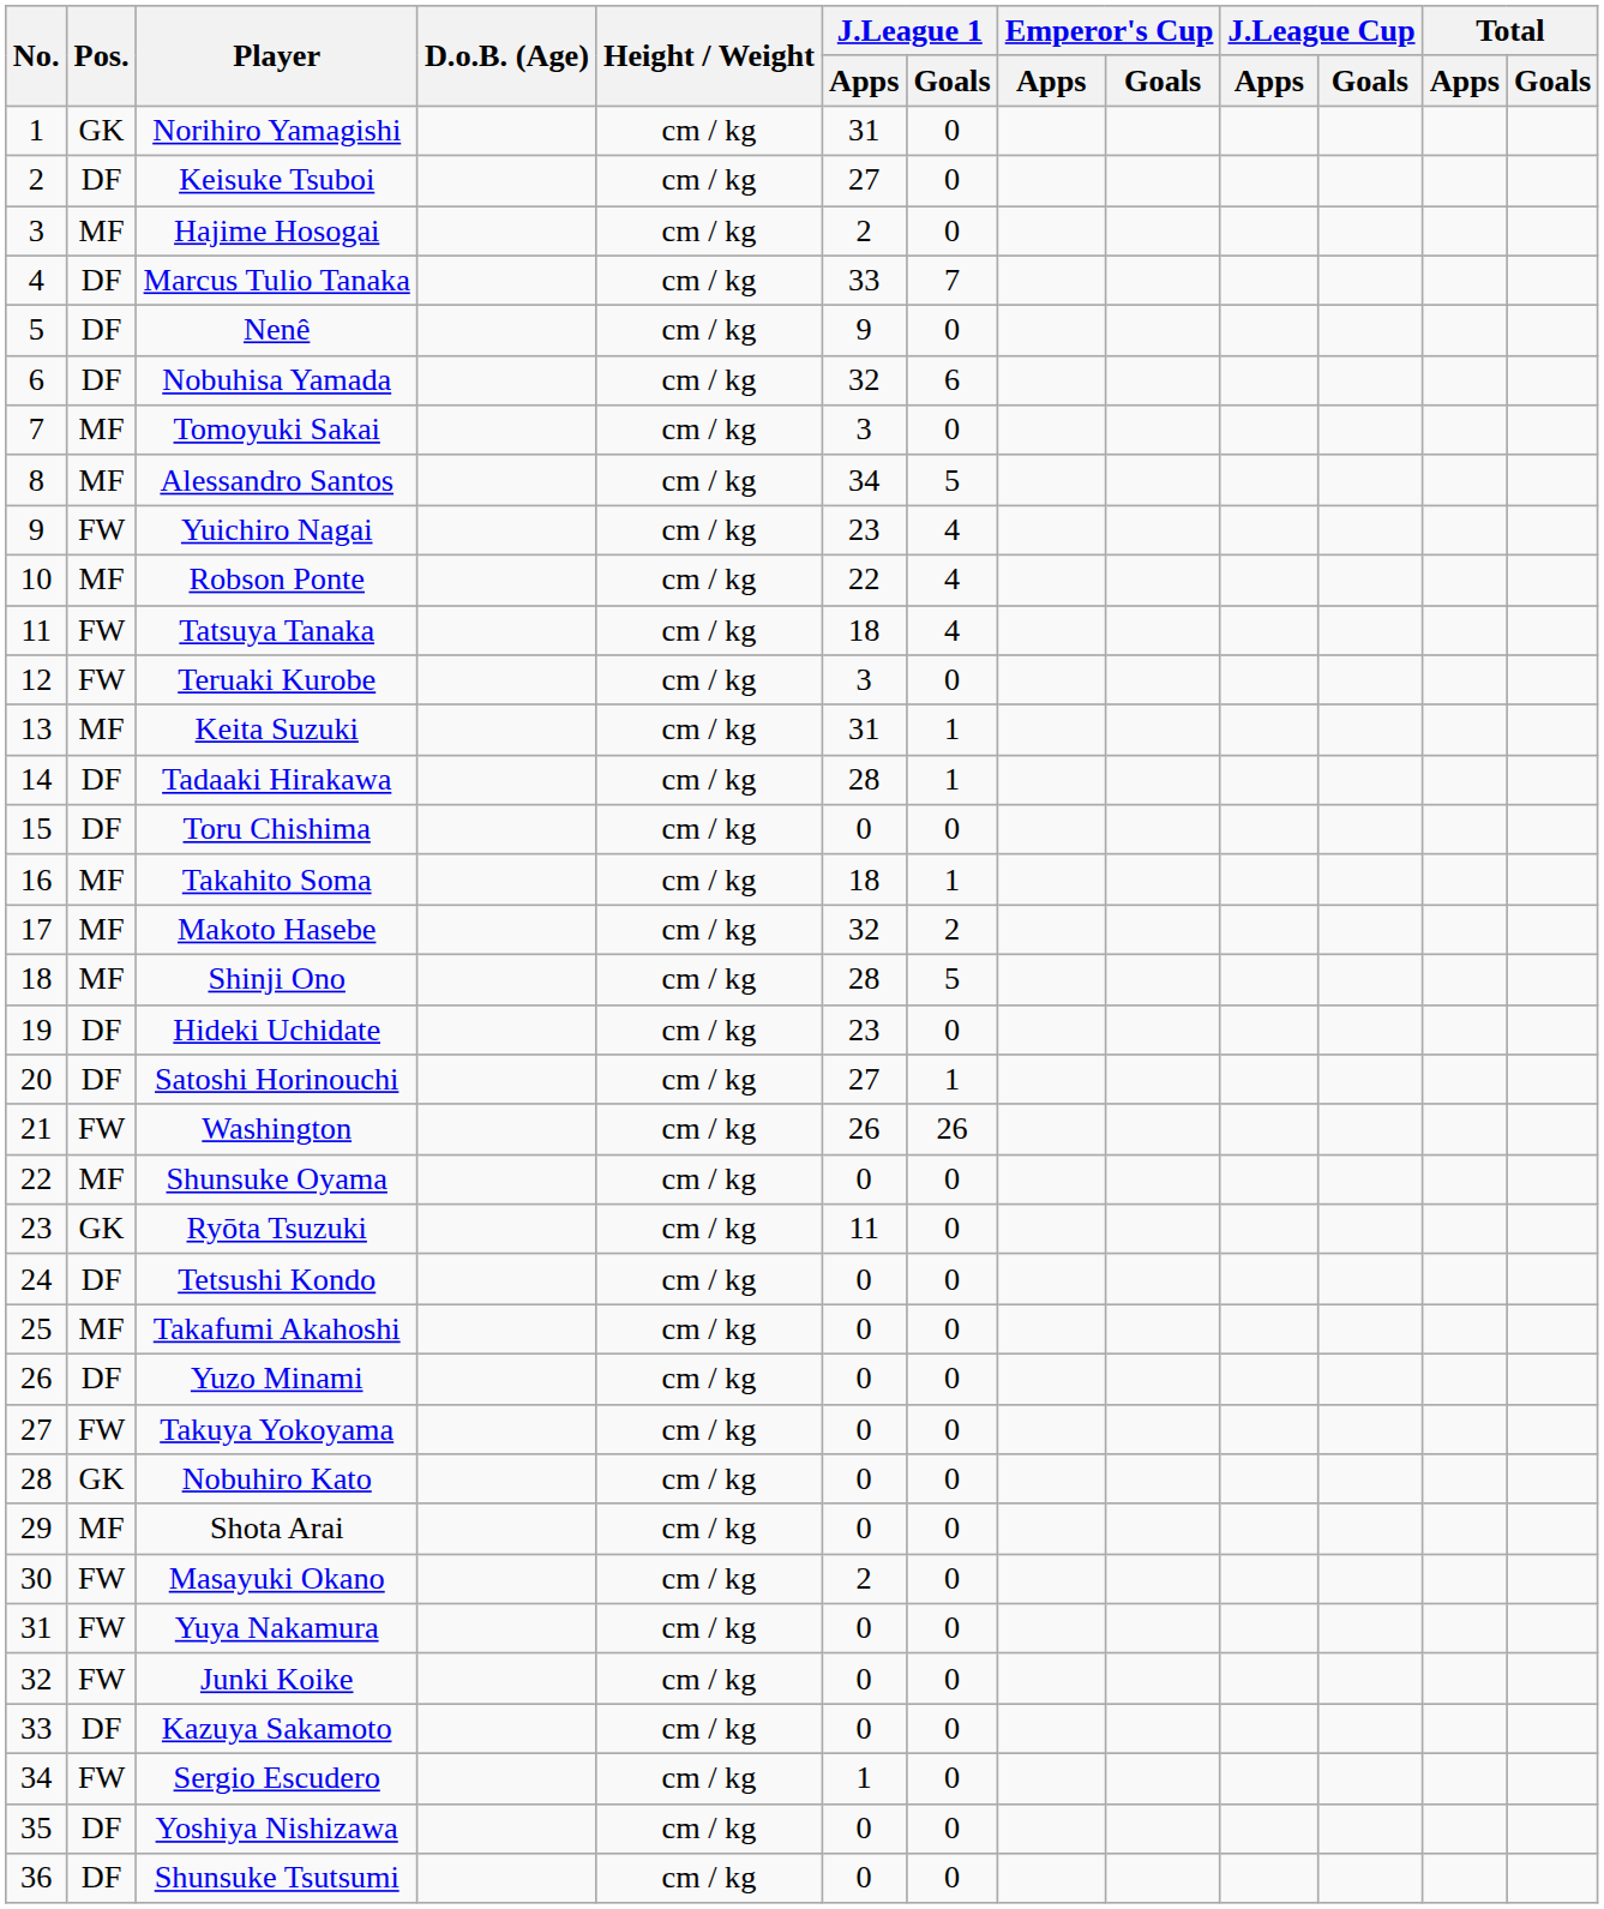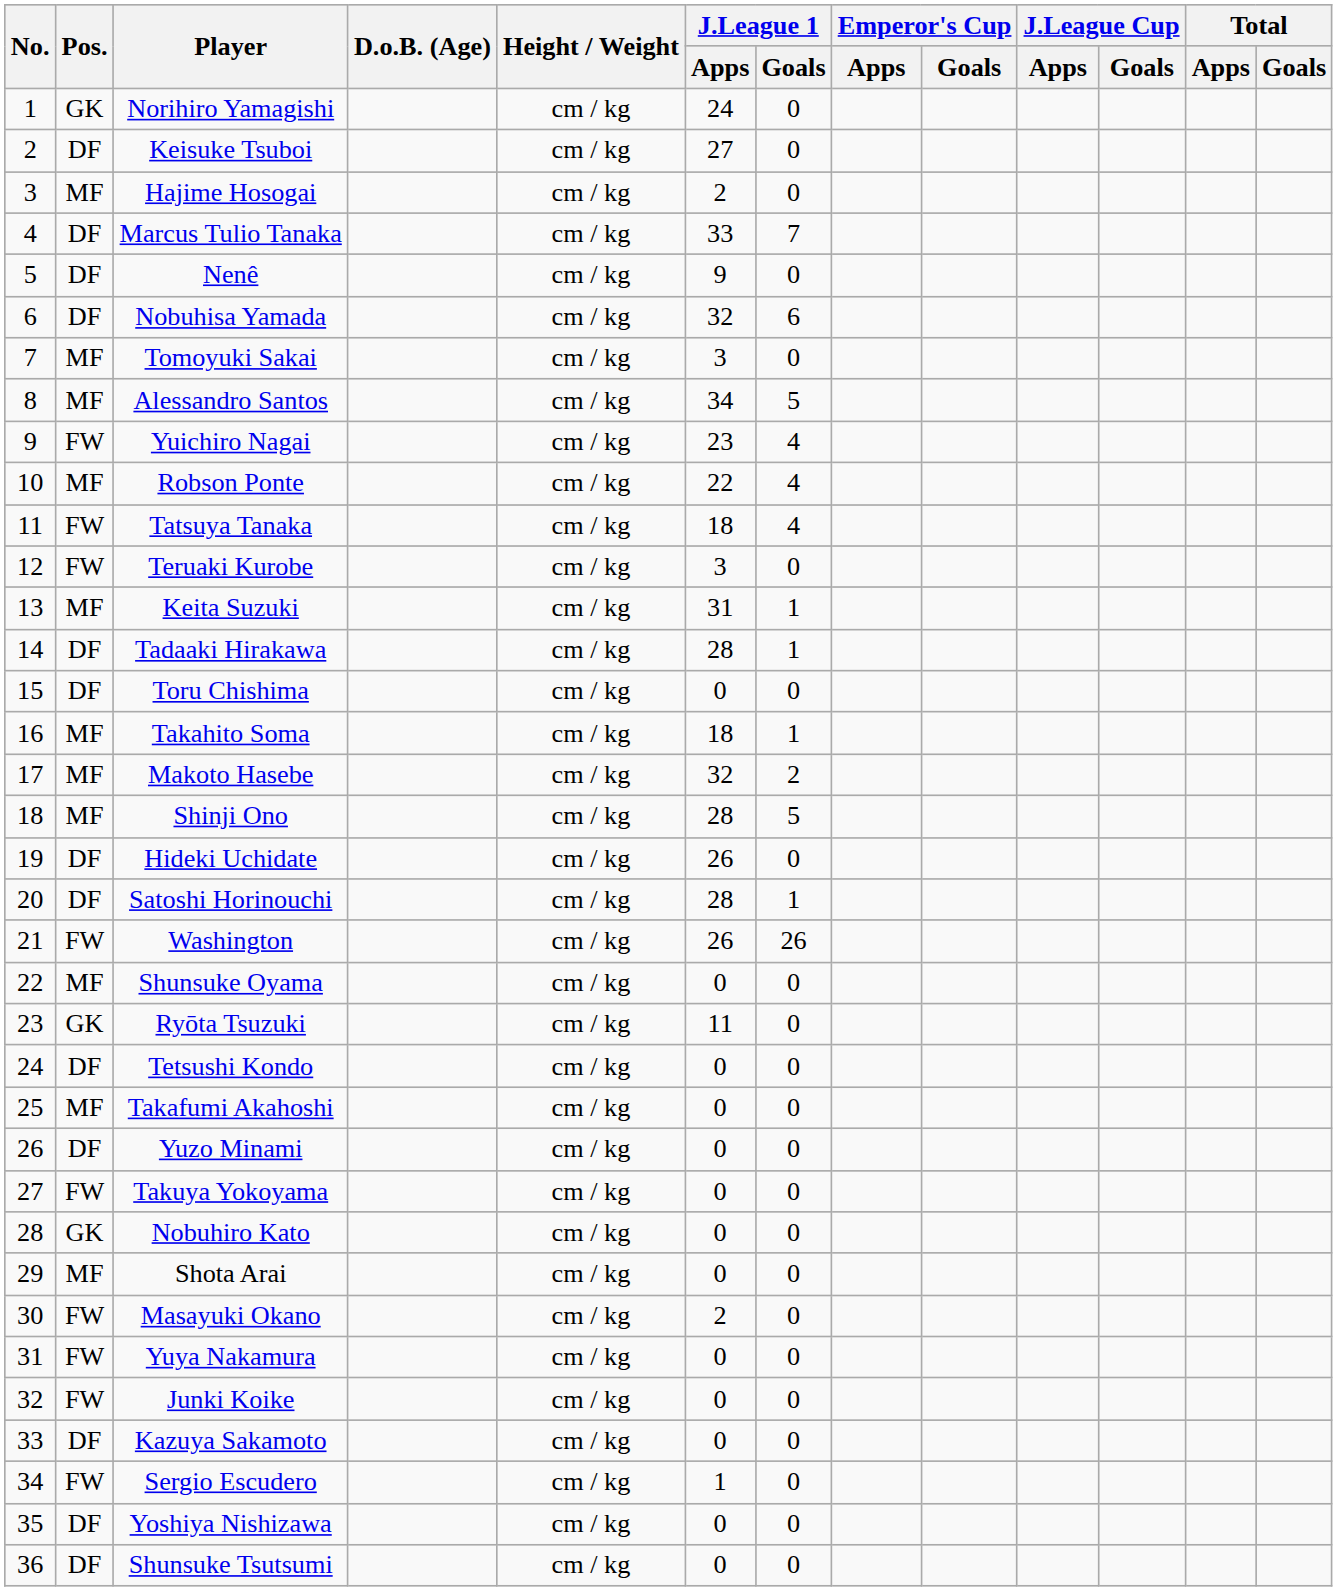 <table class="wikitable" style="text-align:center;">
 <tr>
 <th rowspan="2">No.</th>
 <th rowspan="2">Pos.</th>
 <th rowspan="2">Player</th>
 <th rowspan="2">D.o.B. (Age)</th>
 <th rowspan="2">Height / Weight</th>
 <th colspan="2"><a href='#'>J.League 1</a></th>
 <th colspan="2"><a href='#'>Emperor's Cup</a></th>
 <th colspan="2"><a href='#'>J.League Cup</a></th>
 <th colspan="2">Total</th>
 </tr>
 <tr>
 <th>Apps</th>
 <th>Goals</th>
 <th>Apps</th>
 <th>Goals</th>
 <th>Apps</th>
 <th>Goals</th>
 <th>Apps</th>
 <th>Goals</th>
 </tr>
 <tr>
 <td>1</td>
 <td>GK</td>
 <td><a href='#'>Norihiro Yamagishi</a></td>
 <td></td>
 <td>cm / kg</td>
-<td>31</td>
+<td>24</td>
 <td>0</td>
 <td></td>
 <td></td>
 <td></td>
 <td></td>
 <td></td>
 <td></td>
 </tr>
 <tr>
 <td>2</td>
 <td>DF</td>
 <td><a href='#'>Keisuke Tsuboi</a></td>
 <td></td>
 <td>cm / kg</td>
 <td>27</td>
 <td>0</td>
 <td></td>
 <td></td>
 <td></td>
 <td></td>
 <td></td>
 <td></td>
 </tr>
 <tr>
 <td>3</td>
 <td>MF</td>
 <td><a href='#'>Hajime Hosogai</a></td>
 <td></td>
 <td>cm / kg</td>
 <td>2</td>
 <td>0</td>
 <td></td>
 <td></td>
 <td></td>
 <td></td>
 <td></td>
 <td></td>
 </tr>
 <tr>
 <td>4</td>
 <td>DF</td>
 <td><a href='#'>Marcus Tulio Tanaka</a></td>
 <td></td>
 <td>cm / kg</td>
 <td>33</td>
 <td>7</td>
 <td></td>
 <td></td>
 <td></td>
 <td></td>
 <td></td>
 <td></td>
 </tr>
 <tr>
 <td>5</td>
 <td>DF</td>
 <td><a href='#'>Nenê</a></td>
 <td></td>
 <td>cm / kg</td>
 <td>9</td>
 <td>0</td>
 <td></td>
 <td></td>
 <td></td>
 <td></td>
 <td></td>
 <td></td>
 </tr>
 <tr>
 <td>6</td>
 <td>DF</td>
 <td><a href='#'>Nobuhisa Yamada</a></td>
 <td></td>
 <td>cm / kg</td>
 <td>32</td>
 <td>6</td>
 <td></td>
 <td></td>
 <td></td>
 <td></td>
 <td></td>
 <td></td>
 </tr>
 <tr>
 <td>7</td>
 <td>MF</td>
 <td><a href='#'>Tomoyuki Sakai</a></td>
 <td></td>
 <td>cm / kg</td>
 <td>3</td>
 <td>0</td>
 <td></td>
 <td></td>
 <td></td>
 <td></td>
 <td></td>
 <td></td>
 </tr>
 <tr>
 <td>8</td>
 <td>MF</td>
 <td><a href='#'>Alessandro Santos</a></td>
 <td></td>
 <td>cm / kg</td>
 <td>34</td>
 <td>5</td>
 <td></td>
 <td></td>
 <td></td>
 <td></td>
 <td></td>
 <td></td>
 </tr>
 <tr>
 <td>9</td>
 <td>FW</td>
 <td><a href='#'>Yuichiro Nagai</a></td>
 <td></td>
 <td>cm / kg</td>
 <td>23</td>
 <td>4</td>
 <td></td>
 <td></td>
 <td></td>
 <td></td>
 <td></td>
 <td></td>
 </tr>
 <tr>
 <td>10</td>
 <td>MF</td>
 <td><a href='#'>Robson Ponte</a></td>
 <td></td>
 <td>cm / kg</td>
 <td>22</td>
 <td>4</td>
 <td></td>
 <td></td>
 <td></td>
 <td></td>
 <td></td>
 <td></td>
 </tr>
 <tr>
 <td>11</td>
 <td>FW</td>
 <td><a href='#'>Tatsuya Tanaka</a></td>
 <td></td>
 <td>cm / kg</td>
 <td>18</td>
 <td>4</td>
 <td></td>
 <td></td>
 <td></td>
 <td></td>
 <td></td>
 <td></td>
 </tr>
 <tr>
 <td>12</td>
 <td>FW</td>
 <td><a href='#'>Teruaki Kurobe</a></td>
 <td></td>
 <td>cm / kg</td>
 <td>3</td>
 <td>0</td>
 <td></td>
 <td></td>
 <td></td>
 <td></td>
 <td></td>
 <td></td>
 </tr>
 <tr>
 <td>13</td>
 <td>MF</td>
 <td><a href='#'>Keita Suzuki</a></td>
 <td></td>
 <td>cm / kg</td>
 <td>31</td>
 <td>1</td>
 <td></td>
 <td></td>
 <td></td>
 <td></td>
 <td></td>
 <td></td>
 </tr>
 <tr>
 <td>14</td>
 <td>DF</td>
 <td><a href='#'>Tadaaki Hirakawa</a></td>
 <td></td>
 <td>cm / kg</td>
 <td>28</td>
 <td>1</td>
 <td></td>
 <td></td>
 <td></td>
 <td></td>
 <td></td>
 <td></td>
 </tr>
 <tr>
 <td>15</td>
 <td>DF</td>
 <td><a href='#'>Toru Chishima</a></td>
 <td></td>
 <td>cm / kg</td>
 <td>0</td>
 <td>0</td>
 <td></td>
 <td></td>
 <td></td>
 <td></td>
 <td></td>
 <td></td>
 </tr>
 <tr>
 <td>16</td>
 <td>MF</td>
 <td><a href='#'>Takahito Soma</a></td>
 <td></td>
 <td>cm / kg</td>
 <td>18</td>
 <td>1</td>
 <td></td>
 <td></td>
 <td></td>
 <td></td>
 <td></td>
 <td></td>
 </tr>
 <tr>
 <td>17</td>
 <td>MF</td>
 <td><a href='#'>Makoto Hasebe</a></td>
 <td></td>
 <td>cm / kg</td>
 <td>32</td>
 <td>2</td>
 <td></td>
 <td></td>
 <td></td>
 <td></td>
 <td></td>
 <td></td>
 </tr>
 <tr>
 <td>18</td>
 <td>MF</td>
 <td><a href='#'>Shinji Ono</a></td>
 <td></td>
 <td>cm / kg</td>
 <td>28</td>
 <td>5</td>
 <td></td>
 <td></td>
 <td></td>
 <td></td>
 <td></td>
 <td></td>
 </tr>
 <tr>
 <td>19</td>
 <td>DF</td>
 <td><a href='#'>Hideki Uchidate</a></td>
 <td></td>
 <td>cm / kg</td>
-<td>23</td>
+<td>26</td>
 <td>0</td>
 <td></td>
 <td></td>
 <td></td>
 <td></td>
 <td></td>
 <td></td>
 </tr>
 <tr>
 <td>20</td>
 <td>DF</td>
 <td><a href='#'>Satoshi Horinouchi</a></td>
 <td></td>
 <td>cm / kg</td>
-<td>27</td>
+<td>28</td>
 <td>1</td>
 <td></td>
 <td></td>
 <td></td>
 <td></td>
 <td></td>
 <td></td>
 </tr>
 <tr>
 <td>21</td>
 <td>FW</td>
 <td><a href='#'>Washington</a></td>
 <td></td>
 <td>cm / kg</td>
 <td>26</td>
 <td>26</td>
 <td></td>
 <td></td>
 <td></td>
 <td></td>
 <td></td>
 <td></td>
 </tr>
 <tr>
 <td>22</td>
 <td>MF</td>
 <td><a href='#'>Shunsuke Oyama</a></td>
 <td></td>
 <td>cm / kg</td>
 <td>0</td>
 <td>0</td>
 <td></td>
 <td></td>
 <td></td>
 <td></td>
 <td></td>
 <td></td>
 </tr>
 <tr>
 <td>23</td>
 <td>GK</td>
 <td><a href='#'>Ryōta Tsuzuki</a></td>
 <td></td>
 <td>cm / kg</td>
 <td>11</td>
 <td>0</td>
 <td></td>
 <td></td>
 <td></td>
 <td></td>
 <td></td>
 <td></td>
 </tr>
 <tr>
 <td>24</td>
 <td>DF</td>
 <td><a href='#'>Tetsushi Kondo</a></td>
 <td></td>
 <td>cm / kg</td>
 <td>0</td>
 <td>0</td>
 <td></td>
 <td></td>
 <td></td>
 <td></td>
 <td></td>
 <td></td>
 </tr>
 <tr>
 <td>25</td>
 <td>MF</td>
 <td><a href='#'>Takafumi Akahoshi</a></td>
 <td></td>
 <td>cm / kg</td>
 <td>0</td>
 <td>0</td>
 <td></td>
 <td></td>
 <td></td>
 <td></td>
 <td></td>
 <td></td>
 </tr>
 <tr>
 <td>26</td>
 <td>DF</td>
 <td><a href='#'>Yuzo Minami</a></td>
 <td></td>
 <td>cm / kg</td>
 <td>0</td>
 <td>0</td>
 <td></td>
 <td></td>
 <td></td>
 <td></td>
 <td></td>
 <td></td>
 </tr>
 <tr>
 <td>27</td>
 <td>FW</td>
 <td><a href='#'>Takuya Yokoyama</a></td>
 <td></td>
 <td>cm / kg</td>
 <td>0</td>
 <td>0</td>
 <td></td>
 <td></td>
 <td></td>
 <td></td>
 <td></td>
 <td></td>
 </tr>
 <tr>
 <td>28</td>
 <td>GK</td>
 <td><a href='#'>Nobuhiro Kato</a></td>
 <td></td>
 <td>cm / kg</td>
 <td>0</td>
 <td>0</td>
 <td></td>
 <td></td>
 <td></td>
 <td></td>
 <td></td>
 <td></td>
 </tr>
 <tr>
 <td>29</td>
 <td>MF</td>
 <td>Shota Arai</td>
 <td></td>
 <td>cm / kg</td>
 <td>0</td>
 <td>0</td>
 <td></td>
 <td></td>
 <td></td>
 <td></td>
 <td></td>
 <td></td>
 </tr>
 <tr>
 <td>30</td>
 <td>FW</td>
 <td><a href='#'>Masayuki Okano</a></td>
 <td></td>
 <td>cm / kg</td>
 <td>2</td>
 <td>0</td>
 <td></td>
 <td></td>
 <td></td>
 <td></td>
 <td></td>
 <td></td>
 </tr>
 <tr>
 <td>31</td>
 <td>FW</td>
 <td><a href='#'>Yuya Nakamura</a></td>
 <td></td>
 <td>cm / kg</td>
 <td>0</td>
 <td>0</td>
 <td></td>
 <td></td>
 <td></td>
 <td></td>
 <td></td>
 <td></td>
 </tr>
 <tr>
 <td>32</td>
 <td>FW</td>
 <td><a href='#'>Junki Koike</a></td>
 <td></td>
 <td>cm / kg</td>
 <td>0</td>
 <td>0</td>
 <td></td>
 <td></td>
 <td></td>
 <td></td>
 <td></td>
 <td></td>
 </tr>
 <tr>
 <td>33</td>
 <td>DF</td>
 <td><a href='#'>Kazuya Sakamoto</a></td>
 <td></td>
 <td>cm / kg</td>
 <td>0</td>
 <td>0</td>
 <td></td>
 <td></td>
 <td></td>
 <td></td>
 <td></td>
 <td></td>
 </tr>
 <tr>
 <td>34</td>
 <td>FW</td>
 <td><a href='#'>Sergio Escudero</a></td>
 <td></td>
 <td>cm / kg</td>
 <td>1</td>
 <td>0</td>
 <td></td>
 <td></td>
 <td></td>
 <td></td>
 <td></td>
 <td></td>
 </tr>
 <tr>
 <td>35</td>
 <td>DF</td>
 <td><a href='#'>Yoshiya Nishizawa</a></td>
 <td></td>
 <td>cm / kg</td>
 <td>0</td>
 <td>0</td>
 <td></td>
 <td></td>
 <td></td>
 <td></td>
 <td></td>
 <td></td>
 </tr>
 <tr>
 <td>36</td>
 <td>DF</td>
 <td><a href='#'>Shunsuke Tsutsumi</a></td>
 <td></td>
 <td>cm / kg</td>
 <td>0</td>
 <td>0</td>
 <td></td>
 <td></td>
 <td></td>
 <td></td>
 <td></td>
 <td></td>
 </tr>
 </table>
